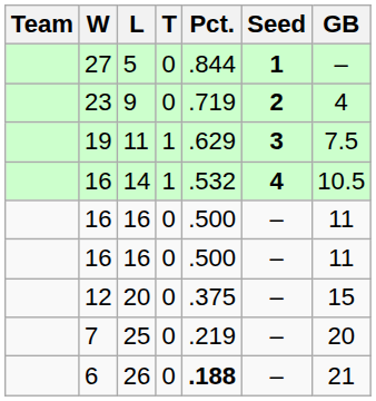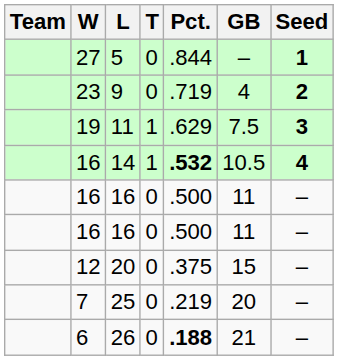 <table class=wikitable>
 <tr>
 <th>Team</th>
 <th>W</th>
 <th>L</th>
 <th>T</th>
 <th>Pct.</th>
+<th>GB</th>
 <th>Seed</th>
-<th>GB</th>
 </tr>
 <tr bgcolor="#ccffcc">
 <td></td>
 <td>27</td>
 <td>5</td>
 <td>0</td>
 <td>.844</td>
+<td style="text-align:center;">–</td>
 <td style="text-align:center;"><strong>1</strong></td>
-<td style="text-align:center;">–</td>
 </tr>
 <tr bgcolor="#ccffcc">
 <td></td>
 <td>23</td>
 <td>9</td>
 <td>0</td>
 <td>.719</td>
+<td style="text-align:center;">4</td>
 <td style="text-align:center;"><strong>2</strong></td>
-<td style="text-align:center;">4</td>
 </tr>
 <tr bgcolor="#ccffcc">
 <td></td>
 <td>19</td>
 <td>11</td>
 <td>1</td>
 <td>.629</td>
+<td style="text-align:center;">7.5</td>
 <td style="text-align:center;"><strong>3</strong></td>
-<td style="text-align:center;">7.5</td>
 </tr>
 <tr bgcolor="#ccffcc">
 <td></td>
 <td>16</td>
 <td>14</td>
 <td>1</td>
-<td>.532</td>
+<td><strong>.532</strong></td>
+<td style="text-align:center;">10.5</td>
 <td style="text-align:center;"><strong>4</strong></td>
-<td style="text-align:center;">10.5</td>
 </tr>
 <tr>
 <td></td>
 <td>16</td>
 <td>16</td>
 <td>0</td>
 <td>.500</td>
+<td style="text-align:center;">11</td>
 <td style="text-align:center;">–</td>
-<td style="text-align:center;">11</td>
 </tr>
 <tr>
 <td></td>
 <td>16</td>
 <td>16</td>
 <td>0</td>
 <td>.500</td>
+<td style="text-align:center;">11</td>
 <td style="text-align:center;">–</td>
-<td style="text-align:center;">11</td>
 </tr>
 <tr>
 <td></td>
 <td>12</td>
 <td>20</td>
 <td>0</td>
 <td>.375</td>
+<td style="text-align:center;">15</td>
 <td style="text-align:center;">–</td>
-<td style="text-align:center;">15</td>
 </tr>
 <tr>
 <td></td>
 <td>7</td>
 <td>25</td>
 <td>0</td>
 <td>.219</td>
+<td style="text-align:center;">20</td>
 <td style="text-align:center;">–</td>
-<td style="text-align:center;">20</td>
 </tr>
 <tr>
 <td></td>
 <td>6</td>
 <td>26</td>
 <td>0</td>
 <td><strong>.188</strong></td>
+<td style="text-align:center;">21</td>
 <td style="text-align:center;">–</td>
-<td style="text-align:center;">21</td>
 </tr>
 </table>
